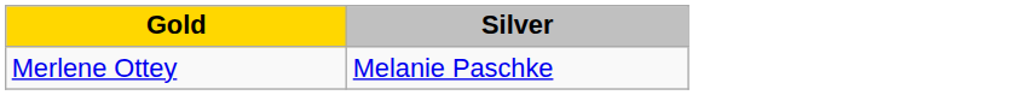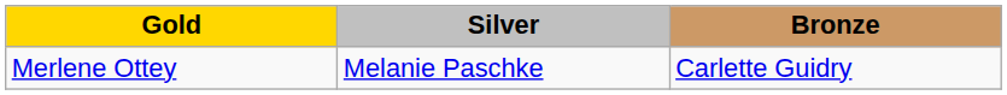 <table class="wikitable" style="text-align:left">
 <tr align="center">
 <td width=200 bgcolor=gold><strong>Gold</strong></td>
 <td width=200 bgcolor=silver><strong>Silver</strong></td>
+<td width=200 bgcolor=CC9966><strong>Bronze</strong></td>
 </tr>
 <tr>
 <td><a href='#'>Merlene Ottey</a><br><em></em></td>
 <td><a href='#'>Melanie Paschke</a><br><em></em></td>
+<td><a href='#'>Carlette Guidry</a><br><em></em></td>
 </tr>
 </table>
